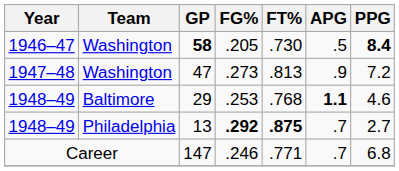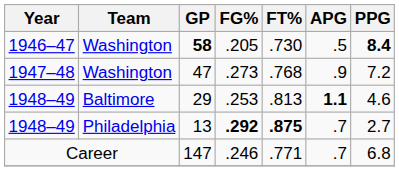 <table class="wikitable sortable" style="font-size:95%; text-align:right;">
 <tr>
 <th>Year</th>
 <th>Team</th>
 <th>GP</th>
 <th>FG%</th>
 <th>FT%</th>
 <th>APG</th>
 <th>PPG</th>
 </tr>
 <tr>
 <td style="text-align:left;"><a href='#'>1946–47</a></td>
 <td style="text-align:left;"><a href='#'>Washington</a></td>
 <td><strong>58</strong></td>
 <td>.205</td>
 <td>.730</td>
 <td>.5</td>
 <td><strong>8.4</strong></td>
 </tr>
 <tr>
 <td style="text-align:left;"><a href='#'>1947–48</a></td>
 <td style="text-align:left;"><a href='#'>Washington</a></td>
 <td>47</td>
 <td>.273</td>
-<td>.813</td>
+<td>.768</td>
 <td>.9</td>
 <td>7.2</td>
 </tr>
 <tr>
 <td style="text-align:left;"><a href='#'>1948–49</a></td>
 <td style="text-align:left;"><a href='#'>Baltimore</a></td>
 <td>29</td>
 <td>.253</td>
-<td>.768</td>
+<td>.813</td>
 <td><strong>1.1</strong></td>
 <td>4.6</td>
 </tr>
 <tr>
 <td style="text-align:left;"><a href='#'>1948–49</a></td>
 <td style="text-align:left;"><a href='#'>Philadelphia</a></td>
 <td>13</td>
 <td><strong>.292</strong></td>
 <td><strong>.875</strong></td>
 <td>.7</td>
 <td>2.7</td>
 </tr>
 <tr>
 <td style="text-align:center;" colspan="2">Career</td>
 <td>147</td>
 <td>.246</td>
 <td>.771</td>
 <td>.7</td>
 <td>6.8</td>
 </tr>
 <tr>
 </tr>
 </table>
